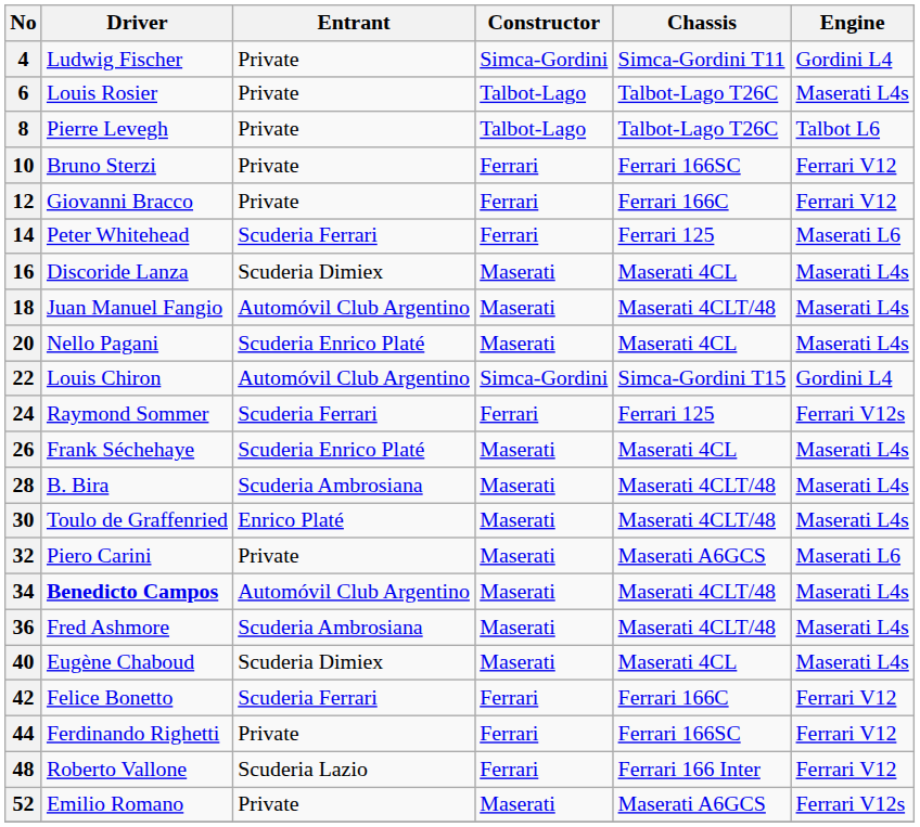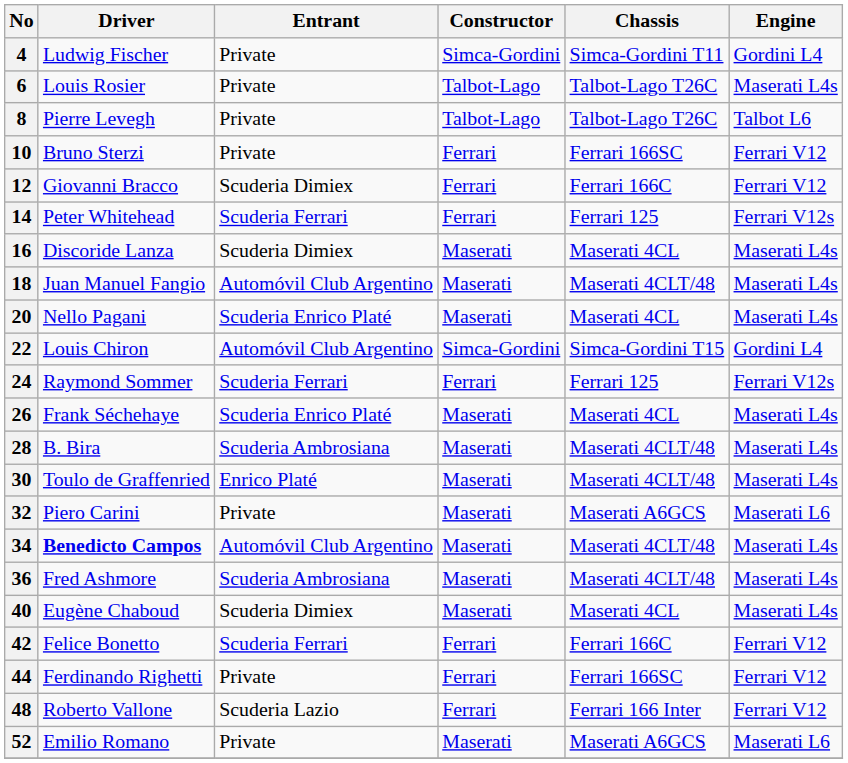 <table class="wikitable" style="font-size: 90%;">
 <tr>
 <th>No</th>
 <th>Driver</th>
 <th>Entrant</th>
 <th>Constructor</th>
 <th>Chassis</th>
 <th>Engine</th>
 </tr>
 <tr>
 <th>4</th>
 <td> <a href='#'>Ludwig Fischer</a></td>
 <td>Private</td>
 <td><a href='#'>Simca-Gordini</a></td>
 <td><a href='#'>Simca-Gordini T11</a></td>
 <td><a href='#'>Gordini L4</a></td>
 </tr>
 <tr>
 <th>6</th>
 <td> <a href='#'>Louis Rosier</a></td>
 <td>Private</td>
 <td><a href='#'>Talbot-Lago</a></td>
 <td><a href='#'>Talbot-Lago T26C</a></td>
 <td><a href='#'>Maserati L4s</a></td>
 </tr>
 <tr>
 <th>8</th>
 <td> <a href='#'>Pierre Levegh</a></td>
 <td>Private</td>
 <td><a href='#'>Talbot-Lago</a></td>
 <td><a href='#'>Talbot-Lago T26C</a></td>
 <td><a href='#'>Talbot L6</a></td>
 </tr>
 <tr>
 <th>10</th>
 <td> <a href='#'>Bruno Sterzi</a></td>
 <td>Private</td>
 <td><a href='#'>Ferrari</a></td>
 <td><a href='#'>Ferrari 166SC</a></td>
 <td><a href='#'>Ferrari V12</a></td>
 </tr>
 <tr>
 <th>12</th>
 <td> <a href='#'>Giovanni Bracco</a></td>
-<td>Private</td>
+<td>Scuderia Dimiex</td>
 <td><a href='#'>Ferrari</a></td>
 <td><a href='#'>Ferrari 166C</a></td>
 <td><a href='#'>Ferrari V12</a></td>
 </tr>
 <tr>
 <th>14</th>
 <td> <a href='#'>Peter Whitehead</a></td>
 <td><a href='#'>Scuderia Ferrari</a></td>
 <td><a href='#'>Ferrari</a></td>
 <td><a href='#'>Ferrari 125</a></td>
-<td><a href='#'>Maserati L6</a></td>
+<td><a href='#'>Ferrari V12s</a></td>
 </tr>
 <tr>
 <th>16</th>
 <td> <a href='#'>Discoride Lanza</a></td>
 <td>Scuderia Dimiex</td>
 <td><a href='#'>Maserati</a></td>
 <td><a href='#'>Maserati 4CL</a></td>
 <td><a href='#'>Maserati L4s</a></td>
 </tr>
 <tr>
 <th>18</th>
 <td> <a href='#'>Juan Manuel Fangio</a></td>
 <td><a href='#'>Automóvil Club Argentino</a></td>
 <td><a href='#'>Maserati</a></td>
 <td><a href='#'>Maserati 4CLT/48</a></td>
 <td><a href='#'>Maserati L4s</a></td>
 </tr>
 <tr>
 <th>20</th>
 <td> <a href='#'>Nello Pagani</a></td>
 <td><a href='#'>Scuderia Enrico Platé</a></td>
 <td><a href='#'>Maserati</a></td>
 <td><a href='#'>Maserati 4CL</a></td>
 <td><a href='#'>Maserati L4s</a></td>
 </tr>
 <tr>
 <th>22</th>
 <td> <a href='#'>Louis Chiron</a></td>
 <td><a href='#'>Automóvil Club Argentino</a></td>
 <td><a href='#'>Simca-Gordini</a></td>
 <td><a href='#'>Simca-Gordini T15</a></td>
 <td><a href='#'>Gordini L4</a></td>
 </tr>
 <tr>
 <th>24</th>
 <td> <a href='#'>Raymond Sommer</a></td>
 <td><a href='#'>Scuderia Ferrari</a></td>
 <td><a href='#'>Ferrari</a></td>
 <td><a href='#'>Ferrari 125</a></td>
 <td><a href='#'>Ferrari V12s</a></td>
 </tr>
 <tr>
 <th>26</th>
 <td> <a href='#'>Frank Séchehaye</a></td>
 <td><a href='#'>Scuderia Enrico Platé</a></td>
 <td><a href='#'>Maserati</a></td>
 <td><a href='#'>Maserati 4CL</a></td>
 <td><a href='#'>Maserati L4s</a></td>
 </tr>
 <tr>
 <th>28</th>
 <td> <a href='#'>B. Bira</a></td>
 <td><a href='#'>Scuderia Ambrosiana</a></td>
 <td><a href='#'>Maserati</a></td>
 <td><a href='#'>Maserati 4CLT/48</a></td>
 <td><a href='#'>Maserati L4s</a></td>
 </tr>
 <tr>
 <th>30</th>
 <td> <a href='#'>Toulo de Graffenried</a></td>
 <td><a href='#'>Enrico Platé</a></td>
 <td><a href='#'>Maserati</a></td>
 <td><a href='#'>Maserati 4CLT/48</a></td>
 <td><a href='#'>Maserati L4s</a></td>
 </tr>
 <tr>
 <th>32</th>
 <td> <a href='#'>Piero Carini</a></td>
 <td>Private</td>
 <td><a href='#'>Maserati</a></td>
 <td><a href='#'>Maserati A6GCS</a></td>
 <td><a href='#'>Maserati L6</a></td>
 </tr>
 <tr>
 <th>34</th>
 <td><strong> <a href='#'>Benedicto Campos</a></strong></td>
 <td><a href='#'>Automóvil Club Argentino</a></td>
 <td><a href='#'>Maserati</a></td>
 <td><a href='#'>Maserati 4CLT/48</a></td>
 <td><a href='#'>Maserati L4s</a></td>
 </tr>
 <tr>
 <th>36</th>
 <td> <a href='#'>Fred Ashmore</a></td>
 <td><a href='#'>Scuderia Ambrosiana</a></td>
 <td><a href='#'>Maserati</a></td>
 <td><a href='#'>Maserati 4CLT/48</a></td>
 <td><a href='#'>Maserati L4s</a></td>
 </tr>
 <tr>
 <th>40</th>
 <td> <a href='#'>Eugène Chaboud</a></td>
 <td>Scuderia Dimiex</td>
 <td><a href='#'>Maserati</a></td>
 <td><a href='#'>Maserati 4CL</a></td>
 <td><a href='#'>Maserati L4s</a></td>
 </tr>
 <tr>
 <th>42</th>
 <td> <a href='#'>Felice Bonetto</a></td>
 <td><a href='#'>Scuderia Ferrari</a></td>
 <td><a href='#'>Ferrari</a></td>
 <td><a href='#'>Ferrari 166C</a></td>
 <td><a href='#'>Ferrari V12</a></td>
 </tr>
 <tr>
 <th>44</th>
 <td> <a href='#'>Ferdinando Righetti</a></td>
 <td>Private</td>
 <td><a href='#'>Ferrari</a></td>
 <td><a href='#'>Ferrari 166SC</a></td>
 <td><a href='#'>Ferrari V12</a></td>
 </tr>
 <tr>
 <th>48</th>
 <td> <a href='#'>Roberto Vallone</a></td>
 <td>Scuderia Lazio</td>
 <td><a href='#'>Ferrari</a></td>
 <td><a href='#'>Ferrari 166 Inter</a></td>
 <td><a href='#'>Ferrari V12</a></td>
 </tr>
 <tr>
 <th>52</th>
 <td> <a href='#'>Emilio Romano</a></td>
 <td>Private</td>
 <td><a href='#'>Maserati</a></td>
 <td><a href='#'>Maserati A6GCS</a></td>
-<td><a href='#'>Ferrari V12s</a></td>
+<td><a href='#'>Maserati L6</a></td>
 </tr>
 <tr>
 </tr>
 </table>
